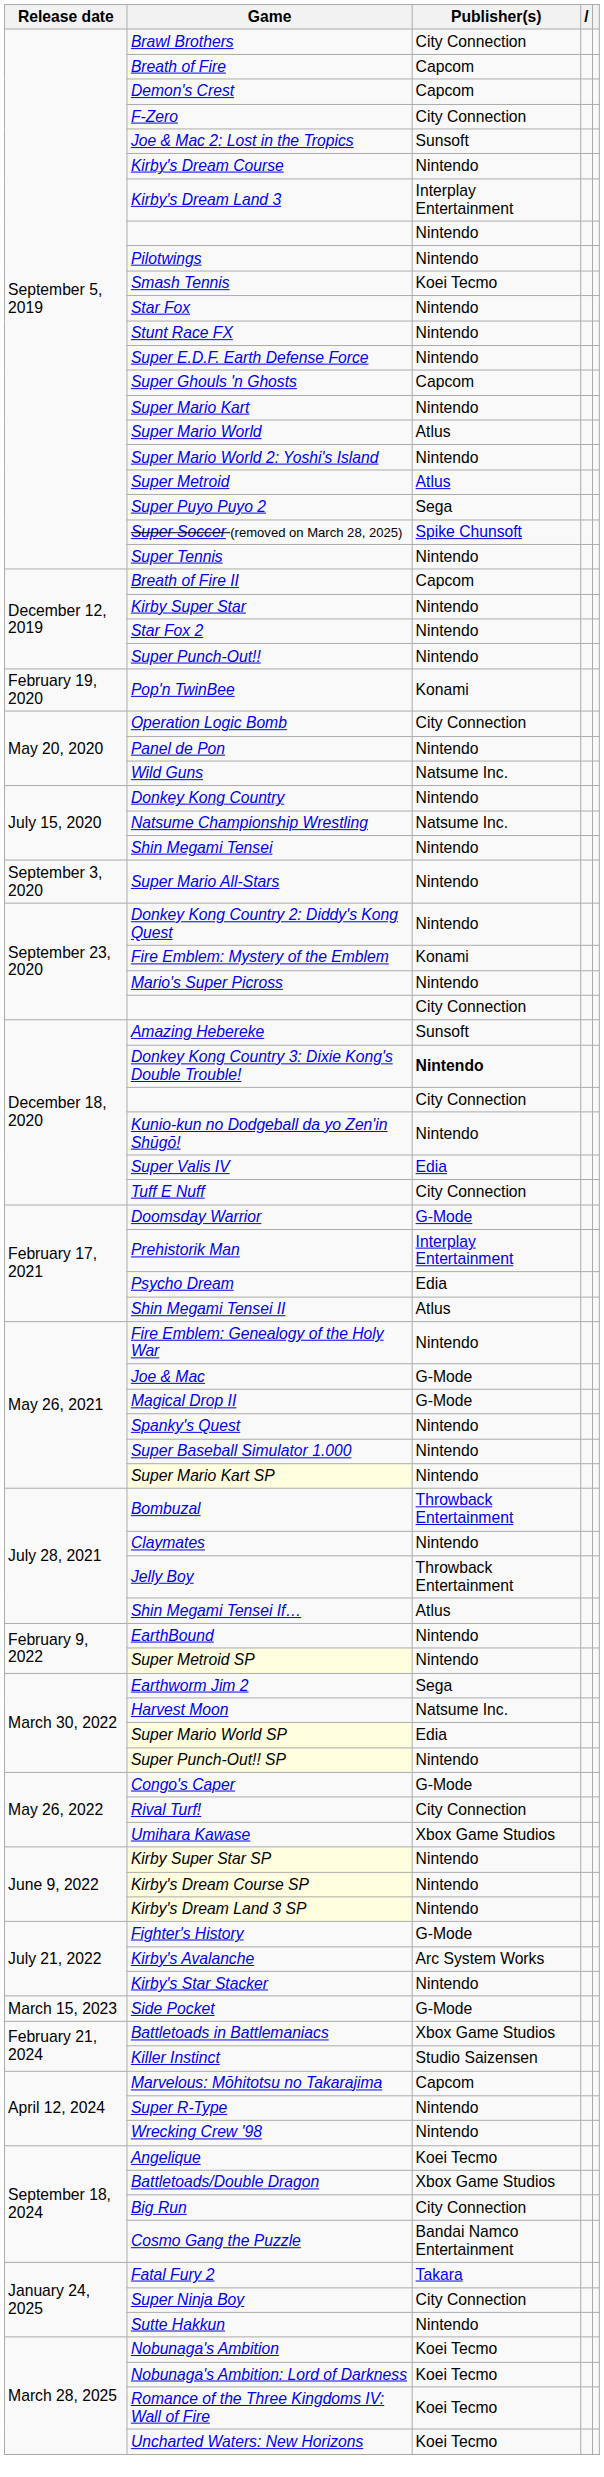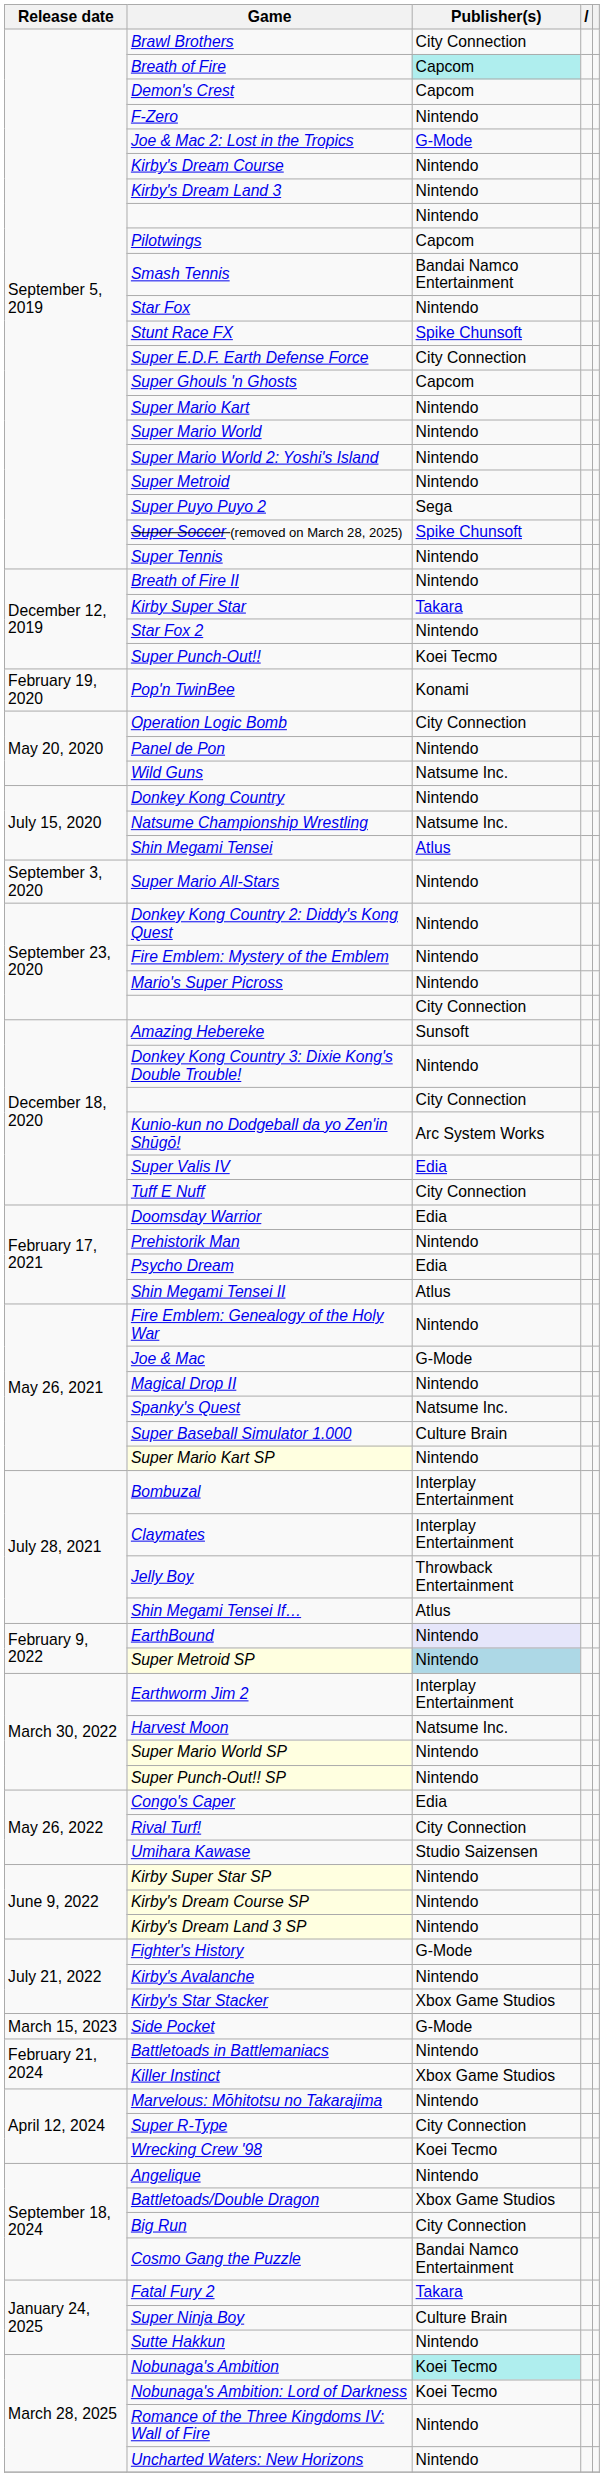 <table class ="wikitable sortable">
 <tr>
 <th>Release date</th>
 <th>Game</th>
 <th>Publisher(s)</th>
 <th>/</th>
 <th></th>
 </tr>
 <tr>
 <td rowspan="21">September 5, 2019</td>
 <td><em><a href='#'>Brawl Brothers</a></em></td>
 <td>City Connection</td>
 <td></td>
 <td></td>
 </tr>
 <tr>
 <td><em><a href='#'>Breath of Fire</a></em></td>
-<td>Capcom</td>
+<td style="background: paleturquoise;">Capcom</td>
 <td></td>
 <td></td>
 </tr>
 <tr>
 <td><em><a href='#'>Demon's Crest</a></em></td>
 <td>Capcom</td>
 <td></td>
 <td></td>
 </tr>
 <tr>
 <td><em><a href='#'>F-Zero</a></em></td>
-<td>City Connection</td>
+<td>Nintendo</td>
 <td></td>
 <td></td>
 </tr>
 <tr>
 <td><em><a href='#'>Joe & Mac 2: Lost in the Tropics</a></em></td>
-<td>Sunsoft</td>
+<td><a href='#'>G-Mode</a></td>
 <td></td>
 <td></td>
 </tr>
 <tr>
 <td><em><a href='#'>Kirby's Dream Course</a></em></td>
 <td>Nintendo</td>
 <td></td>
 <td></td>
 </tr>
 <tr>
 <td><em><a href='#'>Kirby's Dream Land 3</a></em></td>
-<td>Interplay Entertainment</td>
+<td>Nintendo</td>
 <td></td>
 <td></td>
 </tr>
 <tr>
 <td></td>
 <td>Nintendo</td>
 <td></td>
 <td></td>
 </tr>
 <tr>
 <td><em><a href='#'>Pilotwings</a></em></td>
-<td>Nintendo</td>
+<td>Capcom</td>
 <td></td>
 <td></td>
 </tr>
 <tr>
 <td><em><a href='#'>Smash Tennis</a></em></td>
-<td>Koei Tecmo</td>
+<td>Bandai Namco Entertainment</td>
 <td> </td>
 <td></td>
 </tr>
 <tr>
 <td><em><a href='#'>Star Fox</a></em></td>
 <td>Nintendo</td>
 <td></td>
 <td></td>
 </tr>
 <tr>
 <td><em><a href='#'>Stunt Race FX</a></em></td>
-<td>Nintendo</td>
+<td><a href='#'>Spike Chunsoft</a></td>
 <td></td>
 <td></td>
 </tr>
 <tr>
 <td><em><a href='#'>Super E.D.F. Earth Defense Force</a></em></td>
-<td>Nintendo</td>
+<td>City Connection</td>
 <td></td>
 <td></td>
 </tr>
 <tr>
 <td><em><a href='#'>Super Ghouls 'n Ghosts</a></em></td>
 <td>Capcom</td>
 <td></td>
 <td></td>
 </tr>
 <tr>
 <td><em><a href='#'>Super Mario Kart</a></em></td>
 <td>Nintendo</td>
 <td></td>
 <td></td>
 </tr>
 <tr>
 <td><em><a href='#'>Super Mario World</a></em></td>
-<td>Atlus</td>
+<td>Nintendo</td>
 <td></td>
 <td></td>
 </tr>
 <tr>
 <td><em><a href='#'>Super Mario World 2: Yoshi's Island</a></em></td>
 <td>Nintendo</td>
 <td></td>
 <td></td>
 </tr>
 <tr>
 <td><em><a href='#'>Super Metroid</a></em></td>
-<td><a href='#'>Atlus</a></td>
+<td>Nintendo</td>
 <td></td>
 <td></td>
 </tr>
 <tr>
 <td><em><a href='#'>Super Puyo Puyo 2</a></em></td>
 <td>Sega</td>
 <td></td>
 <td></td>
 </tr>
 <tr>
 <td><s> <em><a href='#'>Super Soccer</a></em> </s> <small>(removed on March 28, 2025)</small></td>
 <td><a href='#'>Spike Chunsoft</a></td>
 <td></td>
 <td></td>
 </tr>
 <tr>
 <td><em><a href='#'>Super Tennis</a></em></td>
 <td>Nintendo</td>
 <td></td>
 <td> </td>
 </tr>
 <tr>
 <td rowspan="4">December 12, 2019</td>
 <td><em><a href='#'>Breath of Fire II</a></em></td>
-<td>Capcom</td>
+<td>Nintendo</td>
 <td></td>
 <td> </td>
 </tr>
 <tr>
 <td><em><a href='#'>Kirby Super Star</a></em></td>
-<td>Nintendo</td>
+<td><a href='#'>Takara</a></td>
 <td></td>
 <td></td>
 </tr>
 <tr>
 <td><em><a href='#'>Star Fox 2</a></em></td>
 <td>Nintendo</td>
 <td></td>
 <td></td>
 </tr>
 <tr>
 <td><em><a href='#'>Super Punch-Out!!</a></em></td>
-<td>Nintendo</td>
+<td>Koei Tecmo</td>
 <td></td>
 <td> </td>
 </tr>
 <tr>
 <td>February 19, 2020</td>
 <td><em><a href='#'>Pop'n TwinBee</a></em></td>
 <td>Konami</td>
 <td></td>
 <td></td>
 </tr>
 <tr>
 <td rowspan = 3>May 20, 2020</td>
 <td><em><a href='#'>Operation Logic Bomb</a></em></td>
 <td>City Connection</td>
 <td></td>
 <td></td>
 </tr>
 <tr>
 <td><em><a href='#'>Panel de Pon</a></em></td>
 <td>Nintendo</td>
 <td> </td>
 <td></td>
 </tr>
 <tr>
 <td><em><a href='#'>Wild Guns</a></em></td>
 <td>Natsume Inc.</td>
 <td></td>
 <td> </td>
 </tr>
 <tr>
 <td rowspan="3">July 15, 2020</td>
 <td><em><a href='#'>Donkey Kong Country</a></em></td>
 <td>Nintendo</td>
 <td></td>
 <td></td>
 </tr>
 <tr>
 <td><em><a href='#'>Natsume Championship Wrestling</a></em></td>
 <td>Natsume Inc.</td>
 <td></td>
 <td></td>
 </tr>
 <tr>
 <td><em><a href='#'>Shin Megami Tensei</a></em></td>
-<td>Nintendo</td>
+<td><a href='#'>Atlus</a></td>
 <td></td>
 <td></td>
 </tr>
 <tr>
 <td>September 3, 2020</td>
 <td><em><a href='#'>Super Mario All-Stars</a></em></td>
 <td>Nintendo</td>
 <td></td>
 <td></td>
 </tr>
 <tr>
 <td rowspan="4">September 23, 2020</td>
 <td><em><a href='#'>Donkey Kong Country 2: Diddy's Kong Quest</a></em></td>
 <td>Nintendo</td>
 <td></td>
 <td></td>
 </tr>
 <tr>
 <td><em><a href='#'>Fire Emblem: Mystery of the Emblem</a></em></td>
-<td>Konami</td>
+<td>Nintendo</td>
 <td></td>
 <td></td>
 </tr>
 <tr>
 <td><em><a href='#'>Mario's Super Picross</a></em></td>
 <td>Nintendo</td>
 <td></td>
 <td> </td>
 </tr>
 <tr>
 <td></td>
 <td>City Connection</td>
 <td></td>
 <td></td>
 </tr>
 <tr>
 <td rowspan="6">December 18, 2020</td>
 <td><em><a href='#'>Amazing Hebereke</a></em></td>
 <td>Sunsoft</td>
 <td></td>
 <td></td>
 </tr>
 <tr>
 <td><em><a href='#'>Donkey Kong Country 3: Dixie Kong's Double Trouble!</a></em></td>
-<td><strong>Nintendo</strong></td>
+<td>Nintendo</td>
 <td></td>
 <td></td>
 </tr>
 <tr>
 <td></td>
 <td>City Connection</td>
 <td></td>
 <td></td>
 </tr>
 <tr>
 <td><em><a href='#'>Kunio-kun no Dodgeball da yo Zen'in Shūgō!</a></em></td>
-<td>Nintendo</td>
+<td>Arc System Works</td>
 <td></td>
 <td></td>
 </tr>
 <tr>
 <td><em><a href='#'>Super Valis IV</a></em></td>
 <td><a href='#'>Edia</a></td>
 <td></td>
 <td></td>
 </tr>
 <tr>
 <td><em><a href='#'>Tuff E Nuff</a></em></td>
 <td>City Connection</td>
 <td></td>
 <td></td>
 </tr>
 <tr>
 <td rowspan="4">February 17, 2021</td>
 <td><em><a href='#'>Doomsday Warrior</a></em></td>
-<td><a href='#'>G-Mode</a></td>
+<td>Edia</td>
 <td></td>
 <td></td>
 </tr>
 <tr>
 <td><em><a href='#'>Prehistorik Man</a></em></td>
-<td><a href='#'>Interplay Entertainment</a></td>
+<td>Nintendo</td>
 <td></td>
 <td></td>
 </tr>
 <tr>
 <td><em><a href='#'>Psycho Dream</a></em></td>
 <td>Edia</td>
 <td></td>
 <td></td>
 </tr>
 <tr>
 <td><em><a href='#'>Shin Megami Tensei II</a></em></td>
 <td>Atlus</td>
 <td></td>
 <td></td>
 </tr>
 <tr>
 <td rowspan="6">May 26, 2021</td>
 <td><em><a href='#'>Fire Emblem: Genealogy of the Holy War</a></em></td>
 <td>Nintendo</td>
 <td></td>
 <td></td>
 </tr>
 <tr>
 <td><em><a href='#'>Joe & Mac</a></em></td>
 <td>G-Mode</td>
 <td></td>
 <td></td>
 </tr>
 <tr>
 <td><em><a href='#'>Magical Drop II</a></em></td>
-<td>G-Mode</td>
+<td>Nintendo</td>
 <td></td>
 <td></td>
 </tr>
 <tr>
 <td><em><a href='#'>Spanky's Quest</a></em></td>
-<td>Nintendo</td>
+<td>Natsume Inc.</td>
 <td></td>
 <td></td>
 </tr>
 <tr>
 <td><em><a href='#'>Super Baseball Simulator 1.000</a></em></td>
-<td>Nintendo</td>
+<td>Culture Brain</td>
 <td></td>
 <td></td>
 </tr>
 <tr>
 <td style="background-color:lightyellow"><em>Super Mario Kart SP</em></td>
 <td>Nintendo</td>
 <td></td>
 <td></td>
 </tr>
 <tr>
 <td rowspan="4">July 28, 2021</td>
 <td><em><a href='#'>Bombuzal</a></em></td>
-<td><a href='#'>Throwback Entertainment</a></td>
+<td>Interplay Entertainment</td>
 <td></td>
 <td></td>
 </tr>
 <tr>
 <td><em><a href='#'>Claymates</a></em></td>
-<td>Nintendo</td>
+<td>Interplay Entertainment</td>
 <td></td>
 <td></td>
 </tr>
 <tr>
 <td><em><a href='#'>Jelly Boy</a></em></td>
 <td>Throwback Entertainment</td>
 <td></td>
 <td></td>
 </tr>
 <tr>
 <td><em><a href='#'>Shin Megami Tensei If…</a></em></td>
 <td>Atlus</td>
 <td></td>
 <td></td>
 </tr>
 <tr>
 <td rowspan="2">February 9, 2022</td>
 <td><em><a href='#'>EarthBound</a></em></td>
-<td>Nintendo</td>
+<td style="background: lavender;">Nintendo</td>
 <td></td>
 <td></td>
 </tr>
 <tr>
 <td style="background-color:lightyellow"><em>Super Metroid SP</em></td>
-<td>Nintendo</td>
+<td style="background: lightblue;">Nintendo</td>
 <td></td>
 <td></td>
 </tr>
 <tr>
 <td rowspan="4">March 30, 2022</td>
 <td><em><a href='#'>Earthworm Jim 2</a></em></td>
-<td>Sega</td>
+<td>Interplay Entertainment</td>
 <td></td>
 <td></td>
 </tr>
 <tr>
 <td><em><a href='#'>Harvest Moon</a></em></td>
 <td>Natsume Inc.</td>
 <td></td>
 <td></td>
 </tr>
 <tr>
 <td style="background-color:lightyellow"><em>Super Mario World SP</em></td>
-<td>Edia</td>
+<td>Nintendo</td>
 <td></td>
 <td></td>
 </tr>
 <tr>
 <td style="background-color:lightyellow"><em>Super Punch-Out!! SP</em></td>
 <td>Nintendo</td>
 <td></td>
 <td></td>
 </tr>
 <tr>
 <td rowspan="3">May 26, 2022</td>
 <td><em><a href='#'>Congo's Caper</a></em></td>
-<td>G-Mode</td>
+<td>Edia</td>
 <td></td>
 <td></td>
 </tr>
 <tr>
 <td><em><a href='#'>Rival Turf!</a></em></td>
 <td>City Connection</td>
 <td></td>
 <td></td>
 </tr>
 <tr>
 <td><em><a href='#'>Umihara Kawase</a></em></td>
-<td>Xbox Game Studios</td>
+<td>Studio Saizensen</td>
 <td></td>
 <td></td>
 </tr>
 <tr>
 <td rowspan="3">June 9, 2022</td>
 <td style="background-color:lightyellow"><em>Kirby Super Star SP</em></td>
 <td>Nintendo</td>
 <td></td>
 <td></td>
 </tr>
 <tr>
 <td style="background-color:lightyellow"><em>Kirby's Dream Course SP</em></td>
 <td>Nintendo</td>
 <td></td>
 <td></td>
 </tr>
 <tr>
 <td style="background-color:lightyellow"><em>Kirby's Dream Land 3 SP</em></td>
 <td>Nintendo</td>
 <td></td>
 <td></td>
 </tr>
 <tr>
 <td rowspan="3">July 21, 2022</td>
 <td><em><a href='#'>Fighter's History</a></em></td>
 <td>G-Mode</td>
 <td></td>
 <td></td>
 </tr>
 <tr>
 <td><em><a href='#'>Kirby's Avalanche</a></em></td>
-<td>Arc System Works</td>
+<td>Nintendo</td>
 <td></td>
 <td></td>
 </tr>
 <tr>
 <td><em><a href='#'>Kirby's Star Stacker</a></em></td>
-<td>Nintendo</td>
+<td>Xbox Game Studios</td>
 <td></td>
 <td></td>
 </tr>
 <tr>
 <td>March 15, 2023</td>
 <td><em><a href='#'>Side Pocket</a></em></td>
 <td>G-Mode</td>
 <td></td>
 <td></td>
 </tr>
 <tr>
 <td rowspan="2">February 21, 2024</td>
 <td><em><a href='#'>Battletoads in Battlemaniacs</a></em></td>
-<td>Xbox Game Studios</td>
+<td>Nintendo</td>
 <td></td>
 <td></td>
 </tr>
 <tr>
 <td><em><a href='#'>Killer Instinct</a></em></td>
-<td>Studio Saizensen</td>
+<td>Xbox Game Studios</td>
 <td></td>
 <td></td>
 </tr>
 <tr>
 <td rowspan="3">April 12, 2024</td>
 <td><em><a href='#'>Marvelous: Mōhitotsu no Takarajima</a></em></td>
-<td>Capcom</td>
+<td>Nintendo</td>
 <td></td>
 <td></td>
 </tr>
 <tr>
 <td><em><a href='#'>Super R-Type</a></em></td>
-<td>Nintendo</td>
+<td>City Connection</td>
 <td></td>
 <td></td>
 </tr>
 <tr>
 <td><em><a href='#'>Wrecking Crew '98</a></em></td>
-<td>Nintendo</td>
+<td>Koei Tecmo</td>
 <td></td>
 <td></td>
 </tr>
 <tr>
 <td rowspan="4">September 18, 2024</td>
 <td><em><a href='#'>Angelique</a></em></td>
-<td>Koei Tecmo</td>
+<td>Nintendo</td>
 <td></td>
 <td></td>
 </tr>
 <tr>
 <td><em><a href='#'>Battletoads/Double Dragon</a></em></td>
 <td>Xbox Game Studios</td>
 <td></td>
 <td></td>
 </tr>
 <tr>
 <td><em><a href='#'>Big Run</a></em></td>
 <td>City Connection</td>
 <td></td>
 <td></td>
 </tr>
 <tr>
 <td><em><a href='#'>Cosmo Gang the Puzzle</a></em></td>
 <td>Bandai Namco Entertainment</td>
 <td></td>
 <td></td>
 </tr>
 <tr>
 <td rowspan="3">January 24, 2025</td>
 <td><em><a href='#'>Fatal Fury 2</a></em></td>
 <td><a href='#'>Takara</a></td>
 <td></td>
 <td></td>
 </tr>
 <tr>
 <td><em><a href='#'>Super Ninja Boy</a></em></td>
-<td>City Connection</td>
+<td>Culture Brain</td>
 <td></td>
 <td></td>
 </tr>
 <tr>
 <td><em><a href='#'>Sutte Hakkun</a></em></td>
 <td>Nintendo</td>
 <td></td>
 <td></td>
 </tr>
 <tr>
 <td rowspan="4">March 28, 2025</td>
 <td><em><a href='#'>Nobunaga's Ambition</a></em></td>
-<td>Koei Tecmo</td>
+<td style="background: paleturquoise;">Koei Tecmo</td>
 <td></td>
 <td></td>
 </tr>
 <tr>
 <td><em><a href='#'>Nobunaga's Ambition: Lord of Darkness</a></em></td>
 <td>Koei Tecmo</td>
 <td></td>
 <td></td>
 </tr>
 <tr>
 <td><em><a href='#'>Romance of the Three Kingdoms IV: Wall of Fire</a></em></td>
-<td>Koei Tecmo</td>
+<td>Nintendo</td>
 <td></td>
 <td></td>
 </tr>
 <tr>
 <td><em><a href='#'>Uncharted Waters: New Horizons</a></em></td>
-<td>Koei Tecmo</td>
+<td>Nintendo</td>
 <td></td>
 <td></td>
 </tr>
 <tr>
 </tr>
 </table>
